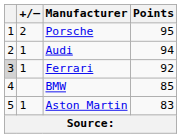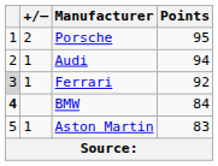 <table class="wikitable" style="font-size: 95%;">
 <tr>
 <th scope="col"></th>
 <th scope="col">+/–</th>
 <th scope="col">Manufacturer</th>
 <th scope="col">Points</th>
 </tr>
 <tr>
 <td align=center>1</td>
 <td align="left"> 2</td>
 <td> <a href='#'>Porsche</a></td>
 <td align=right>95</td>
 </tr>
 <tr>
 <td align=center>2</td>
 <td align="left"> 1</td>
 <td> <a href='#'>Audi</a></td>
 <td align=right>94</td>
 </tr>
 <tr>
 <td align=center style="background: lightgrey;">3</td>
 <td align="left"> 1</td>
 <td> <a href='#'>Ferrari</a></td>
 <td align=right>92</td>
 </tr>
 <tr>
-<td align=center>4</td>
+<td align=center><strong>4</strong></td>
 <td align="left"></td>
 <td> <a href='#'>BMW</a></td>
-<td align=right>85</td>
+<td align=right>84</td>
 </tr>
 <tr>
 <td align=center>5</td>
 <td align="left"> 1</td>
 <td> <a href='#'>Aston Martin</a></td>
 <td align=right>83</td>
 </tr>
 <tr>
 <th colspan=5>Source:</th>
 </tr>
 </table>
